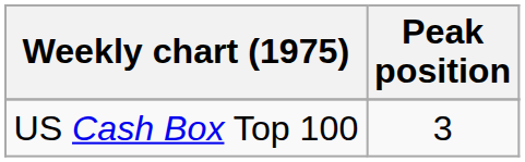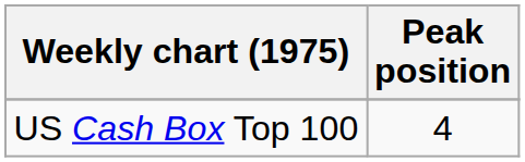 <table class="wikitable sortable">
 <tr>
 <th>Weekly chart (1975)</th>
 <th>Peak<br>position</th>
 </tr>
 <tr>
 </tr>
 <tr>
 </tr>
 <tr>
 </tr>
 <tr>
 </tr>
 <tr>
 <td>US <a href='#'><em>Cash Box</em></a> Top 100 </td>
-<td style="text-align:center;">3</td>
+<td style="text-align:center;">4</td>
 </tr>
 </table>
